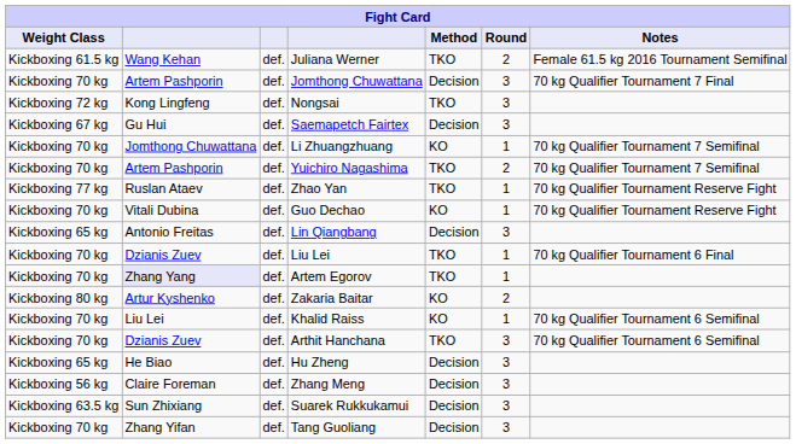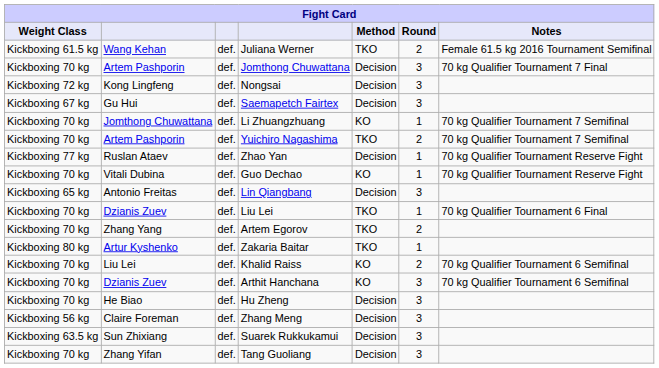 <table class="wikitable" style="font-size: 80%;">
 <tr>
 <th colspan="8" style="background-color: #ccf; color: #000080; text-align: center;"><strong>Fight Card</strong></th>
 </tr>
 <tr>
 <th colspan="1" style="background-color: #E6E8FA; color: #000000; text-align: center;">Weight Class</th>
 <th colspan="1" style="background-color: #E6E8FA; color: #000000; text-align: center;"></th>
 <th colspan="1" style="background-color: #E6E8FA; color: #000000; text-align: center;"></th>
 <th colspan="1" style="background-color: #E6E8FA; color: #000000; text-align: center;"></th>
 <th colspan="1" style="background-color: #E6E8FA; color: #000000; text-align: center;">Method</th>
 <th colspan="1" style="background-color: #E6E8FA; color: #000000; text-align: center;">Round</th>
 <th colspan="1" style="background-color: #E6E8FA; color: #000000; text-align: center;">Notes</th>
 </tr>
 <tr>
 <td>Kickboxing 61.5 kg</td>
 <td> <a href='#'>Wang Kehan</a></td>
 <td align=center>def.</td>
 <td> Juliana Werner</td>
 <td>TKO</td>
 <td align=center>2</td>
 <td>Female 61.5 kg 2016 Tournament Semifinal</td>
 </tr>
 <tr>
 <td>Kickboxing 70 kg</td>
 <td> <a href='#'>Artem Pashporin</a></td>
 <td align=center>def.</td>
 <td> <a href='#'>Jomthong Chuwattana</a></td>
 <td>Decision</td>
 <td align=center>3</td>
 <td>70 kg Qualifier Tournament 7 Final</td>
 </tr>
 <tr>
 <td>Kickboxing 72 kg</td>
 <td> Kong Lingfeng</td>
 <td align=center>def.</td>
 <td> Nongsai</td>
-<td>TKO</td>
+<td>Decision</td>
 <td align=center>3</td>
 <td></td>
 </tr>
 <tr>
 <td>Kickboxing 67 kg</td>
 <td> Gu Hui</td>
 <td align=center>def.</td>
 <td> <a href='#'>Saemapetch Fairtex</a></td>
 <td>Decision</td>
 <td align=center>3</td>
 <td></td>
 </tr>
 <tr>
 <td>Kickboxing 70 kg</td>
 <td> <a href='#'>Jomthong Chuwattana</a></td>
 <td align=center>def.</td>
 <td> Li Zhuangzhuang</td>
 <td>KO</td>
 <td align=center>1</td>
 <td>70 kg Qualifier Tournament 7 Semifinal</td>
 </tr>
 <tr>
 <td>Kickboxing 70 kg</td>
 <td> <a href='#'>Artem Pashporin</a></td>
 <td align=center>def.</td>
 <td> <a href='#'>Yuichiro Nagashima</a></td>
 <td>TKO</td>
 <td align=center>2</td>
 <td>70 kg Qualifier Tournament 7 Semifinal</td>
 </tr>
 <tr>
 <td>Kickboxing 77 kg</td>
 <td> Ruslan Ataev</td>
 <td align=center>def.</td>
 <td> Zhao Yan</td>
-<td>TKO</td>
+<td>Decision</td>
 <td align=center>1</td>
 <td>70 kg Qualifier Tournament Reserve Fight</td>
 </tr>
 <tr>
 <td>Kickboxing 70 kg</td>
 <td> Vitali Dubina</td>
 <td align=center>def.</td>
 <td> Guo Dechao</td>
 <td>KO</td>
 <td align=center>1</td>
 <td>70 kg Qualifier Tournament Reserve Fight</td>
 </tr>
 <tr>
 <td>Kickboxing 65 kg</td>
 <td> Antonio Freitas</td>
 <td align=center>def.</td>
 <td> <a href='#'>Lin Qiangbang</a></td>
 <td>Decision</td>
 <td align=center>3</td>
 <td></td>
 </tr>
 <tr>
 <td>Kickboxing 70 kg</td>
 <td> <a href='#'>Dzianis Zuev</a></td>
 <td align=center>def.</td>
 <td> Liu Lei</td>
 <td>TKO</td>
 <td align=center>1</td>
 <td>70 kg Qualifier Tournament 6 Final</td>
 </tr>
 <tr>
 <td>Kickboxing 70 kg</td>
-<td style="background: lavender;"> Zhang Yang</td>
+<td> Zhang Yang</td>
 <td align=center>def.</td>
 <td> Artem Egorov</td>
 <td>TKO</td>
-<td align=center>1</td>
+<td align=center>2</td>
 <td></td>
 </tr>
 <tr>
 <td>Kickboxing 80 kg</td>
 <td> <a href='#'>Artur Kyshenko</a></td>
 <td align=center>def.</td>
 <td> Zakaria Baitar</td>
-<td>KO</td>
-<td align=center>2</td>
+<td>TKO</td>
+<td align=center>1</td>
 <td></td>
 </tr>
 <tr>
 <td>Kickboxing 70 kg</td>
 <td> Liu Lei</td>
 <td align=center>def.</td>
 <td> Khalid Raiss</td>
 <td>KO</td>
-<td align=center>1</td>
+<td align=center>2</td>
 <td>70 kg Qualifier Tournament 6 Semifinal</td>
 </tr>
 <tr>
 <td>Kickboxing 70 kg</td>
 <td> <a href='#'>Dzianis Zuev</a></td>
 <td align=center>def.</td>
 <td> Arthit Hanchana</td>
-<td>TKO</td>
+<td>KO</td>
 <td align=center>3</td>
 <td>70 kg Qualifier Tournament 6 Semifinal</td>
 </tr>
 <tr>
-<td>Kickboxing 65 kg</td>
+<td>Kickboxing 70 kg</td>
 <td> He Biao</td>
 <td align=center>def.</td>
 <td> Hu Zheng</td>
 <td>Decision</td>
 <td align=center>3</td>
 <td></td>
 </tr>
 <tr>
 <td>Kickboxing 56 kg</td>
 <td> Claire Foreman</td>
 <td align=center>def.</td>
 <td> Zhang Meng</td>
 <td>Decision</td>
 <td align=center>3</td>
 <td></td>
 </tr>
 <tr>
 <td>Kickboxing 63.5 kg</td>
 <td> Sun Zhixiang</td>
 <td align=center>def.</td>
 <td> Suarek Rukkukamui</td>
 <td>Decision</td>
 <td align=center>3</td>
 <td></td>
 </tr>
 <tr>
 <td>Kickboxing 70 kg</td>
 <td> Zhang Yifan</td>
 <td align=center>def.</td>
 <td> Tang Guoliang</td>
 <td>Decision</td>
 <td align=center>3</td>
 <td></td>
 </tr>
 </table>
